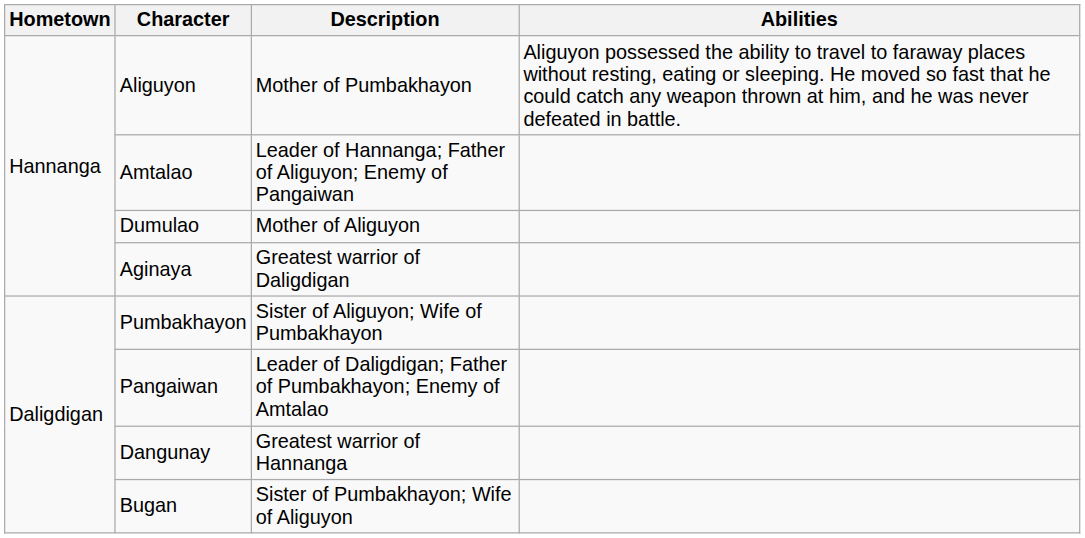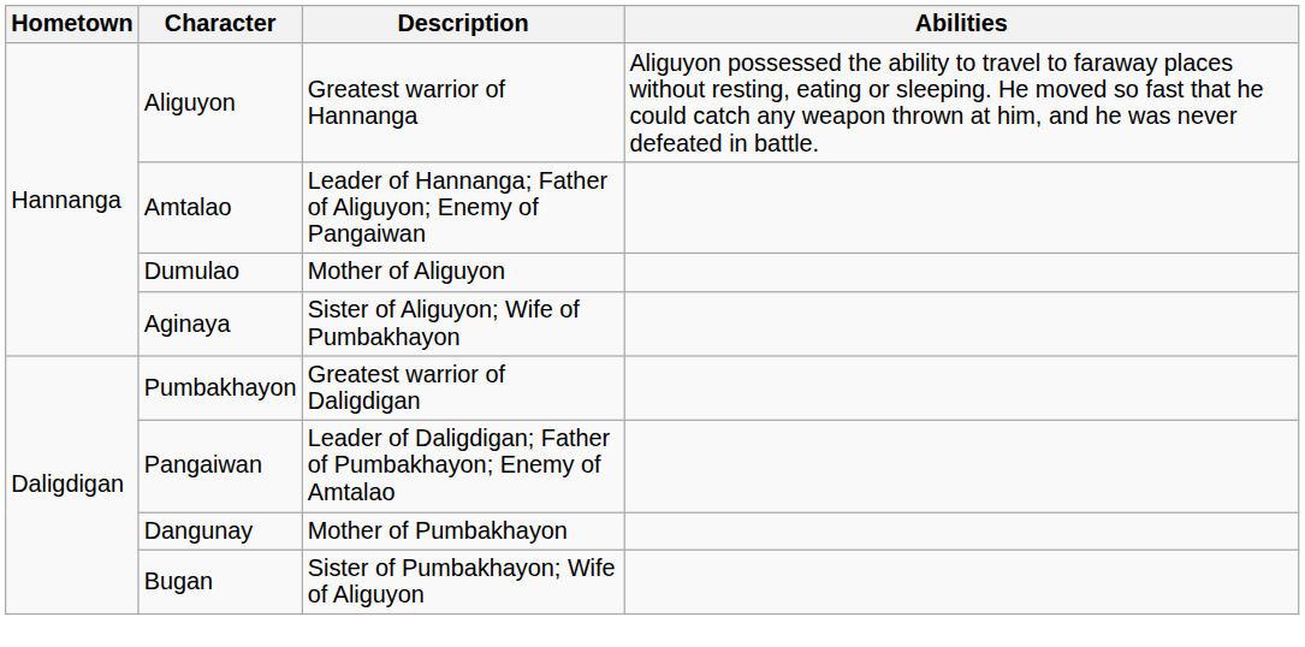 <table class="wikitable">
 <tr>
 <th>Hometown</th>
 <th>Character</th>
 <th>Description</th>
 <th>Abilities</th>
 </tr>
 <tr>
 <td rowspan="4">Hannanga</td>
 <td>Aliguyon</td>
-<td>Mother of Pumbakhayon</td>
+<td>Greatest warrior of Hannanga</td>
 <td>Aliguyon possessed the ability to travel to faraway places without resting, eating or sleeping. He moved so fast that he could catch any weapon thrown at him, and he was never defeated in battle.</td>
 </tr>
 <tr>
 <td>Amtalao</td>
 <td>Leader of Hannanga; Father of Aliguyon; Enemy of Pangaiwan</td>
 <td></td>
 </tr>
 <tr>
 <td>Dumulao</td>
 <td>Mother of Aliguyon</td>
 <td></td>
 </tr>
 <tr>
 <td>Aginaya</td>
-<td>Greatest warrior of Daligdigan</td>
+<td>Sister of Aliguyon; Wife of Pumbakhayon</td>
 <td></td>
 </tr>
 <tr>
 <td rowspan="4">Daligdigan</td>
 <td>Pumbakhayon</td>
-<td>Sister of Aliguyon; Wife of Pumbakhayon</td>
+<td>Greatest warrior of Daligdigan</td>
 <td></td>
 </tr>
 <tr>
 <td>Pangaiwan</td>
 <td>Leader of Daligdigan; Father of Pumbakhayon; Enemy of Amtalao</td>
 <td></td>
 </tr>
 <tr>
 <td>Dangunay</td>
-<td>Greatest warrior of Hannanga</td>
+<td>Mother of Pumbakhayon</td>
 <td></td>
 </tr>
 <tr>
 <td>Bugan</td>
 <td>Sister of Pumbakhayon; Wife of Aliguyon</td>
 <td></td>
 </tr>
 </table>
